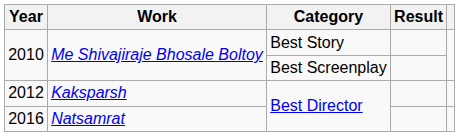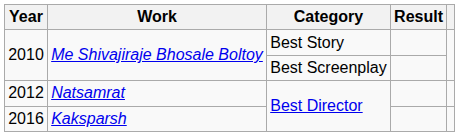 <table class="wikitable">
 <tr>
 <th>Year</th>
 <th>Work</th>
 <th>Category</th>
 <th>Result</th>
 <th></th>
 </tr>
 <tr>
 <td rowspan="2">2010</td>
 <td rowspan="2"><em><a href='#'>Me Shivajiraje Bhosale Boltoy</a></em></td>
 <td>Best Story</td>
 <td></td>
 <td rowspan="2"></td>
 </tr>
 <tr>
 <td>Best Screenplay</td>
 <td></td>
 </tr>
 <tr>
 <td>2012</td>
-<td><em><a href='#'>Kaksparsh</a></em></td>
+<td><em><a href='#'>Natsamrat</a></em></td>
 <td rowspan="2"><a href='#'>Best Director</a></td>
 <td></td>
 <td></td>
 </tr>
 <tr>
 <td>2016</td>
-<td><em><a href='#'>Natsamrat</a></em></td>
+<td><em><a href='#'>Kaksparsh</a></em></td>
 <td></td>
 <td></td>
 </tr>
 </table>
